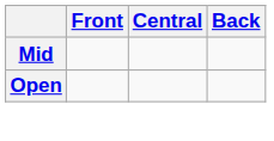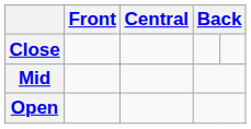 <table class="wikitable" style="text-align:center">
 <tr>
 <th></th>
 <th><a href='#'>Front</a></th>
 <th><a href='#'>Central</a></th>
 <th colspan="2"><a href='#'>Back</a></th>
+</tr>
+<tr align="center">
+<th><a href='#'>Close</a></th>
+<td></td>
+<td></td>
+<td></td>
+<td></td>
 </tr>
 <tr>
 <th><a href='#'>Mid</a></th>
 <td></td>
 <td></td>
 <td colspan="2"></td>
 </tr>
 <tr align="center">
 <th><a href='#'>Open</a></th>
 <td></td>
 <td></td>
 <td colspan="2"></td>
 </tr>
 </table>
